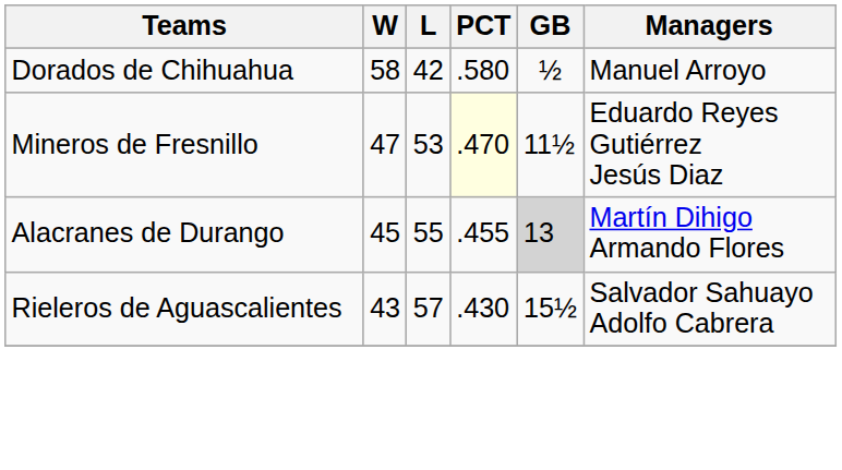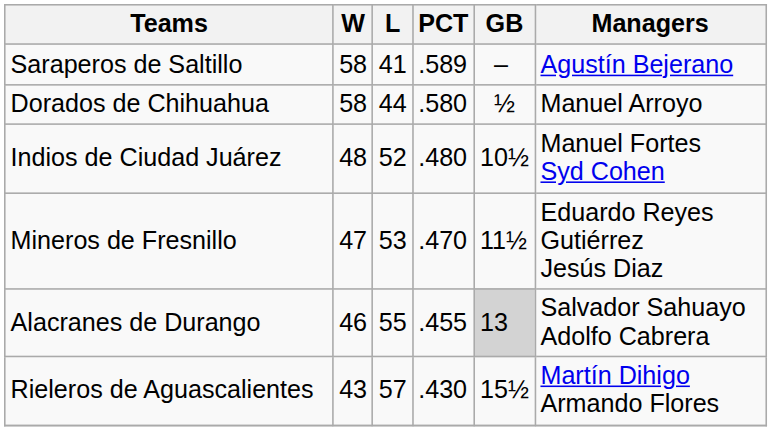 <table class="wikitable">
 <tr>
 <th>Teams</th>
 <th>W</th>
 <th>L</th>
 <th>PCT</th>
 <th>GB</th>
 <th>Managers</th>
 </tr>
 <tr>
+<td>Saraperos de Saltillo</td>
+<td>58</td>
+<td>41</td>
+<td>.589</td>
+<td>  –</td>
+<td><a href='#'>Agustín Bejerano</a></td>
+</tr>
+<tr>
 <td>Dorados de Chihuahua</td>
 <td>58</td>
-<td>42</td>
+<td>44</td>
 <td>.580</td>
 <td>  ½</td>
 <td>Manuel Arroyo</td>
 </tr>
 <tr>
+<td>Indios de Ciudad Juárez</td>
+<td>48</td>
+<td>52</td>
+<td>.480</td>
+<td>10½</td>
+<td>Manuel Fortes<br><a href='#'>Syd Cohen</a></td>
+</tr>
+<tr>
 <td>Mineros de Fresnillo</td>
 <td>47</td>
 <td>53</td>
-<td style="background: lightyellow;">.470</td>
+<td>.470</td>
 <td>11½</td>
 <td>Eduardo Reyes<br>Gutiérrez<br>Jesús Diaz</td>
 </tr>
 <tr>
 <td>Alacranes de Durango</td>
-<td>45</td>
+<td>46</td>
 <td>55</td>
 <td>.455</td>
 <td style="background: lightgrey;">13</td>
-<td><a href='#'>Martín Dihigo</a><br>Armando Flores</td>
+<td>Salvador Sahuayo  <br>Adolfo Cabrera</td>
 </tr>
 <tr>
 <td>Rieleros de Aguascalientes  </td>
 <td>43</td>
 <td>57</td>
 <td>.430</td>
 <td>15½</td>
-<td>Salvador Sahuayo  <br>Adolfo Cabrera</td>
+<td><a href='#'>Martín Dihigo</a><br>Armando Flores</td>
 </tr>
 <tr>
 </tr>
 </table>
